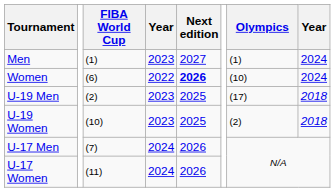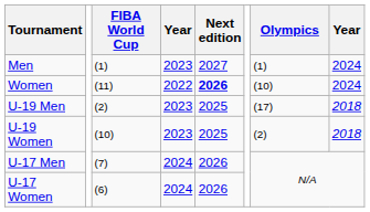 <table class="wikitable" style="width: 45%; font-size:90%">
 <tr>
 <th width=3%>Tournament</th>
 <td width="1%" rowspan=7 style="background-color:#ffffff;"></td>
 <th width=25%><a href='#'>FIBA World Cup</a></th>
 <th width=5%>Year</th>
 <th width=3%>Next edition</th>
 <td width="1%" rowspan=7 style="background-color:#ffffff;"></td>
 <th width=25%><a href='#'>Olympics</a></th>
 <th width=5%>Year</th>
 </tr>
 <tr>
 <td><a href='#'>Men</a></td>
 <td> <small>(1)</small></td>
 <td align=center><a href='#'>2023</a></td>
 <td><a href='#'>2027</a></td>
 <td> <small>(1)</small></td>
 <td align=center><a href='#'>2024</a></td>
 </tr>
 <tr>
 <td><a href='#'>Women</a></td>
-<td> <small>(6)</small></td>
+<td> <small>(11)</small></td>
 <td align=center><a href='#'>2022</a></td>
 <td><strong><a href='#'>2026</a></strong></td>
 <td> <small>(10)</small></td>
 <td align=center><a href='#'>2024</a></td>
 </tr>
 <tr>
 <td><a href='#'>U-19 Men</a></td>
 <td> <small>(2)</small></td>
 <td align=center><a href='#'>2023</a></td>
 <td><a href='#'>2025</a></td>
 <td> <small>(17)</small></td>
 <td align=center><em><a href='#'>2018</a></em></td>
 </tr>
 <tr>
 <td><a href='#'>U-19 Women</a></td>
 <td> <small>(10)</small></td>
 <td align=center><a href='#'>2023</a></td>
 <td><a href='#'>2025</a></td>
 <td> <small>(2)</small></td>
 <td align=center><em><a href='#'>2018</a></em></td>
 </tr>
 <tr>
 <td><a href='#'>U-17 Men</a></td>
 <td> <small>(7)</small></td>
 <td align=center><a href='#'>2024</a></td>
 <td><a href='#'>2026</a></td>
 <td colspan=2 rowspan=2; align=center><small><em>N/A</em></small></td>
 </tr>
 <tr>
 <td><a href='#'>U-17 Women</a></td>
-<td> <small>(11)</small></td>
+<td> <small>(6)</small></td>
 <td align=center><a href='#'>2024</a></td>
 <td><a href='#'>2026</a></td>
 </tr>
 </table>
